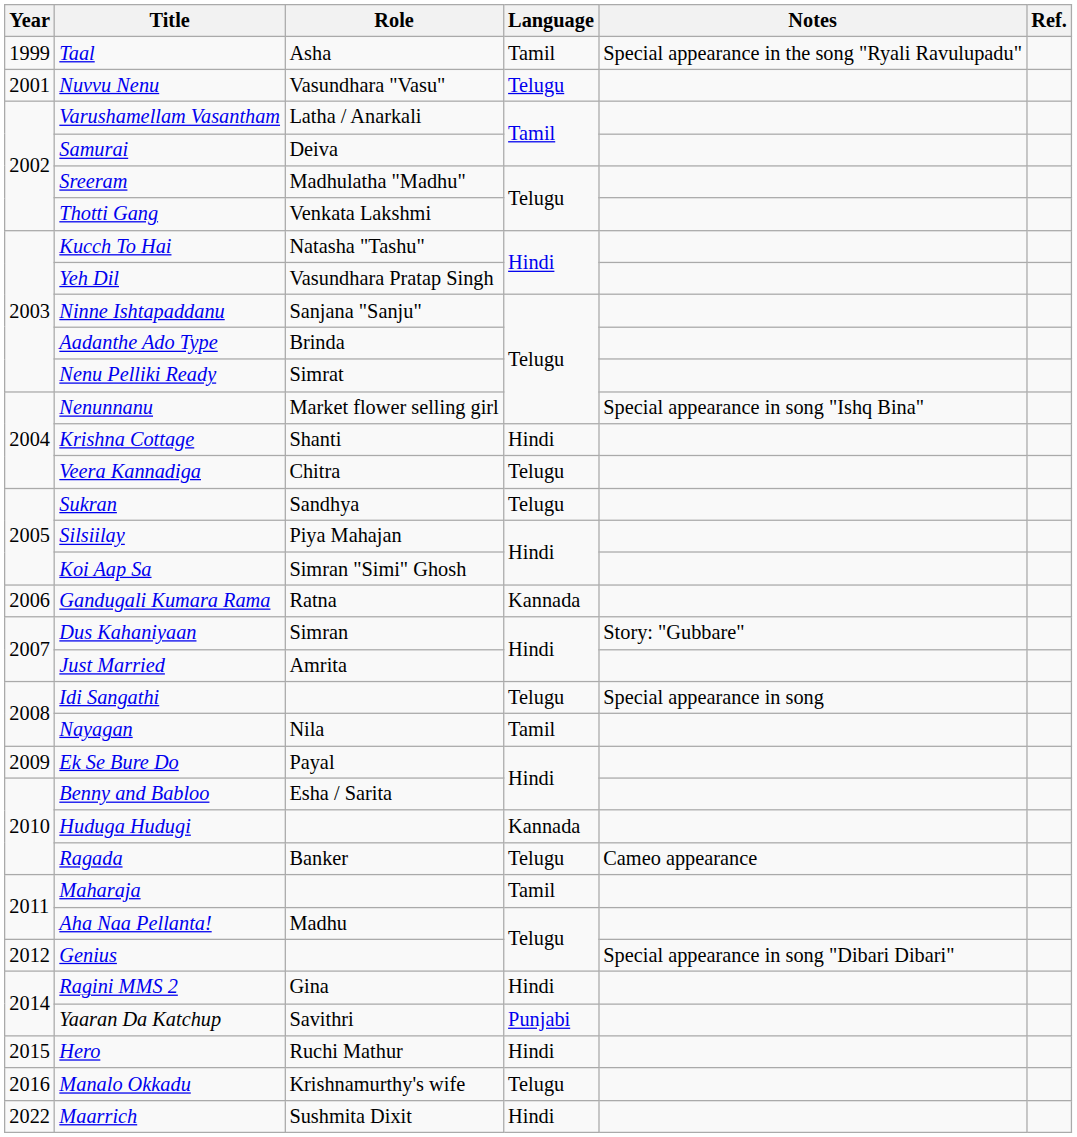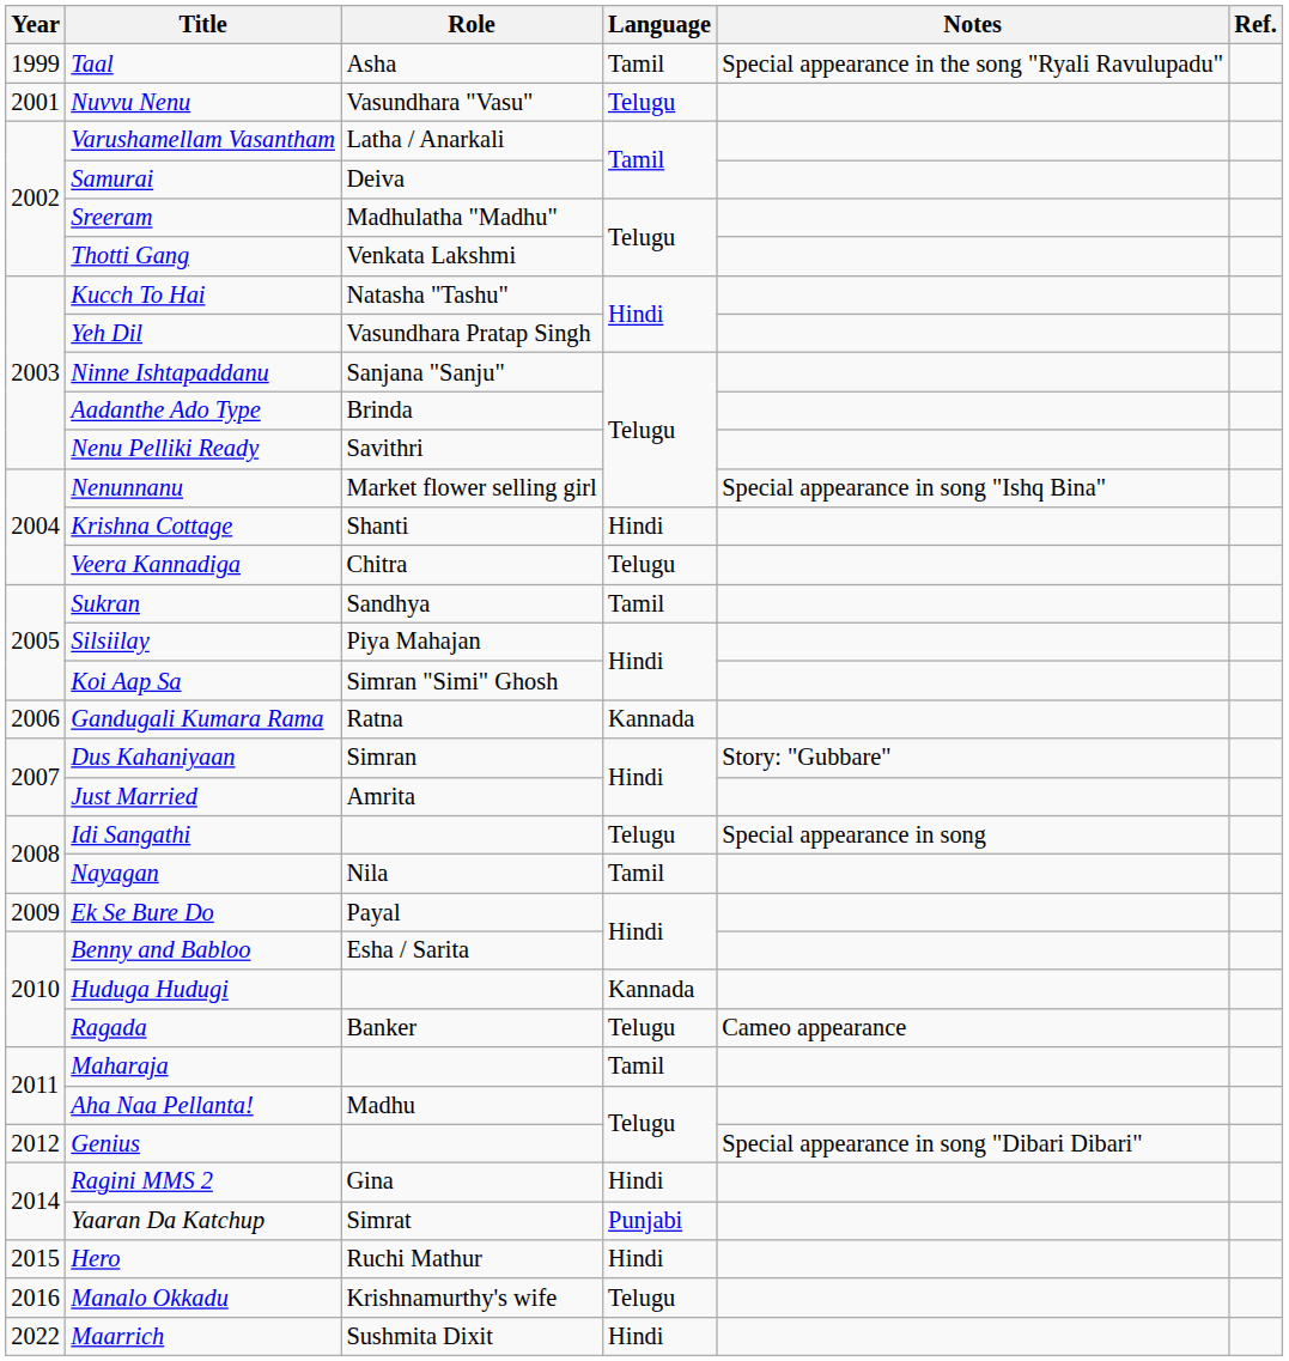 <table class="wikitable sortable">
 <tr>
 <th>Year</th>
 <th>Title</th>
 <th>Role</th>
 <th>Language</th>
 <th class="unsortable">Notes</th>
 <th class="unsortable">Ref.</th>
 </tr>
 <tr>
 <td>1999</td>
 <td><em><a href='#'>Taal</a></em></td>
 <td>Asha</td>
 <td>Tamil</td>
 <td>Special appearance in the song 	"Ryali Ravulupadu"</td>
 <td></td>
 </tr>
 <tr>
 <td>2001</td>
 <td><em><a href='#'>Nuvvu Nenu</a></em></td>
 <td>Vasundhara "Vasu"</td>
 <td><a href='#'>Telugu</a></td>
 <td></td>
 <td></td>
 </tr>
 <tr>
 <td rowspan="4">2002</td>
 <td><em><a href='#'>Varushamellam Vasantham</a></em></td>
 <td>Latha / Anarkali</td>
 <td rowspan="2"><a href='#'>Tamil</a></td>
 <td></td>
 <td></td>
 </tr>
 <tr>
 <td><em><a href='#'>Samurai</a></em></td>
 <td>Deiva</td>
 <td></td>
 <td></td>
 </tr>
 <tr>
 <td><em><a href='#'>Sreeram</a></em></td>
 <td>Madhulatha "Madhu"</td>
 <td rowspan="2">Telugu</td>
 <td></td>
 <td></td>
 </tr>
 <tr>
 <td><em><a href='#'>Thotti Gang</a></em></td>
 <td>Venkata Lakshmi</td>
 <td></td>
 <td></td>
 </tr>
 <tr>
 <td rowspan="5">2003</td>
 <td><em><a href='#'>Kucch To Hai</a></em></td>
 <td>Natasha "Tashu"</td>
 <td rowspan="2"><a href='#'>Hindi</a></td>
 <td></td>
 <td></td>
 </tr>
 <tr>
 <td><em><a href='#'>Yeh Dil</a></em></td>
 <td>Vasundhara Pratap Singh</td>
 <td></td>
 <td></td>
 </tr>
 <tr>
 <td><em><a href='#'>Ninne Ishtapaddanu</a></em></td>
 <td>Sanjana "Sanju"</td>
 <td rowspan="4">Telugu</td>
 <td></td>
 <td></td>
 </tr>
 <tr>
 <td><em><a href='#'>Aadanthe Ado Type</a></em></td>
 <td>Brinda</td>
 <td></td>
 <td></td>
 </tr>
 <tr>
 <td><em><a href='#'>Nenu Pelliki Ready</a></em></td>
-<td>Simrat</td>
+<td>Savithri</td>
 <td></td>
 <td></td>
 </tr>
 <tr>
 <td rowspan="3">2004</td>
 <td><em><a href='#'>Nenunnanu</a></em></td>
 <td>Market flower selling girl</td>
 <td>Special appearance in song "Ishq Bina"</td>
 <td></td>
 </tr>
 <tr>
 <td><em><a href='#'>Krishna Cottage</a></em></td>
 <td>Shanti</td>
 <td>Hindi</td>
 <td></td>
 <td></td>
 </tr>
 <tr>
 <td><em><a href='#'>Veera Kannadiga</a></em></td>
 <td>Chitra</td>
 <td>Telugu</td>
 <td></td>
 <td></td>
 </tr>
 <tr>
 <td rowspan="3">2005</td>
 <td><em><a href='#'>Sukran</a></em></td>
 <td>Sandhya</td>
-<td>Telugu</td>
+<td>Tamil</td>
 <td></td>
 <td></td>
 </tr>
 <tr>
 <td><em><a href='#'>Silsiilay</a></em></td>
 <td>Piya Mahajan</td>
 <td rowspan="2">Hindi</td>
 <td></td>
 <td></td>
 </tr>
 <tr>
 <td><em><a href='#'>Koi Aap Sa</a></em></td>
 <td>Simran "Simi" Ghosh</td>
 <td></td>
 <td></td>
 </tr>
 <tr>
 <td>2006</td>
 <td><em><a href='#'>Gandugali Kumara Rama</a></em></td>
 <td>Ratna</td>
 <td>Kannada</td>
 <td></td>
 <td></td>
 </tr>
 <tr>
 <td rowspan="2">2007</td>
 <td><em><a href='#'>Dus Kahaniyaan</a></em></td>
 <td>Simran</td>
 <td rowspan="2">Hindi</td>
 <td>Story: "Gubbare"</td>
 <td></td>
 </tr>
 <tr>
 <td><em><a href='#'>Just Married</a></em></td>
 <td>Amrita</td>
 <td></td>
 <td></td>
 </tr>
 <tr>
 <td rowspan="2">2008</td>
 <td><em><a href='#'>Idi Sangathi</a></em></td>
 <td></td>
 <td>Telugu</td>
 <td>Special appearance in song</td>
 <td></td>
 </tr>
 <tr>
 <td><em><a href='#'>Nayagan</a></em></td>
 <td>Nila</td>
 <td>Tamil</td>
 <td></td>
 <td></td>
 </tr>
 <tr>
 <td>2009</td>
 <td><em><a href='#'>Ek Se Bure Do</a></em></td>
 <td>Payal</td>
 <td rowspan="2">Hindi</td>
 <td></td>
 <td></td>
 </tr>
 <tr>
 <td rowspan="3">2010</td>
 <td><em><a href='#'>Benny and Babloo</a></em></td>
 <td>Esha / Sarita</td>
 <td></td>
 <td></td>
 </tr>
 <tr>
 <td><em><a href='#'>Huduga Hudugi</a></em></td>
 <td></td>
 <td>Kannada</td>
 <td></td>
 <td></td>
 </tr>
 <tr>
 <td><em><a href='#'>Ragada</a></em></td>
 <td>Banker</td>
 <td>Telugu</td>
 <td>Cameo appearance</td>
 <td></td>
 </tr>
 <tr>
 <td rowspan="2">2011</td>
 <td><em><a href='#'>Maharaja</a></em></td>
 <td></td>
 <td>Tamil</td>
 <td></td>
 <td></td>
 </tr>
 <tr>
 <td><em><a href='#'>Aha Naa Pellanta!</a></em></td>
 <td>Madhu</td>
 <td rowspan="2">Telugu</td>
 <td></td>
 <td></td>
 </tr>
 <tr>
 <td>2012</td>
 <td><em><a href='#'>Genius</a></em></td>
 <td></td>
 <td>Special appearance in song "Dibari Dibari"</td>
 <td></td>
 </tr>
 <tr>
 <td rowspan="2">2014</td>
 <td><em><a href='#'>Ragini MMS 2</a></em></td>
 <td>Gina</td>
 <td>Hindi</td>
 <td></td>
 <td></td>
 </tr>
 <tr>
 <td><em>Yaaran Da Katchup</em></td>
-<td>Savithri</td>
+<td>Simrat</td>
 <td><a href='#'>Punjabi</a></td>
 <td></td>
 <td></td>
 </tr>
 <tr>
 <td>2015</td>
 <td><em><a href='#'>Hero</a></em></td>
 <td>Ruchi Mathur</td>
 <td>Hindi</td>
 <td></td>
 <td></td>
 </tr>
 <tr>
 <td>2016</td>
 <td><em><a href='#'>Manalo Okkadu</a></em></td>
 <td>Krishnamurthy's wife</td>
 <td>Telugu</td>
 <td></td>
 <td></td>
 </tr>
 <tr>
 <td>2022</td>
 <td><em><a href='#'>Maarrich</a></em></td>
 <td>Sushmita Dixit</td>
 <td>Hindi</td>
 <td></td>
 <td></td>
 </tr>
 </table>
